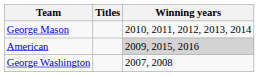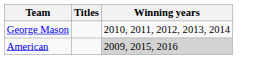 <table class="wikitable sortable" style="text-align: ;">
 <tr>
 <th style= >Team</th>
 <th width=30px style= >Titles</th>
 <th ! style= >Winning years</th>
 </tr>
 <tr>
 <td><a href='#'>George Mason</a></td>
 <td></td>
 <td>2010, 2011, 2012, 2013, 2014</td>
 </tr>
 <tr>
 <td><a href='#'>American</a></td>
 <td></td>
 <td style="background: lightgrey;">2009, 2015, 2016</td>
 </tr>
-<tr>
-<td><a href='#'>George Washington</a></td>
-<td></td>
-<td>2007, 2008</td>
-</tr>
 </table>
